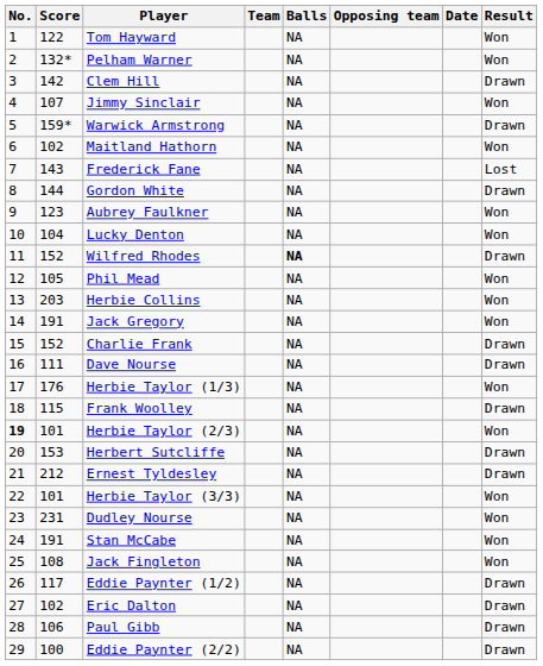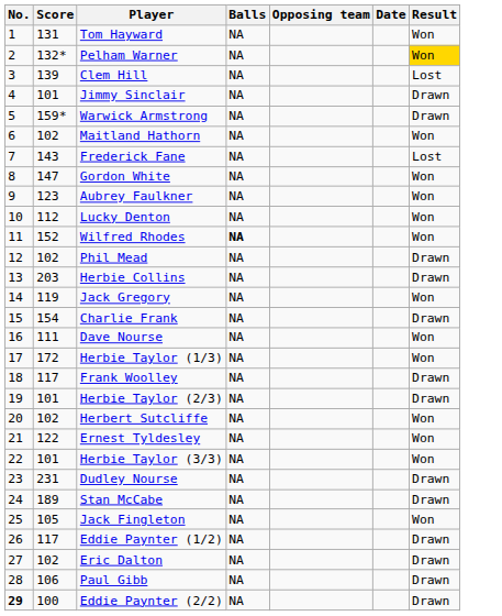 <table class="wikitable sortable" style="font-size:95%">
 <tr>
 <th>No.</th>
 <th>Score</th>
 <th>Player</th>
-<th>Team</th>
 <th>Balls</th>
 <th>Opposing team</th>
 <th>Date</th>
 <th>Result</th>
 </tr>
 <tr>
 <td>1</td>
-<td>122</td>
+<td>131</td>
 <td><a href='#'>Tom Hayward</a></td>
-<td></td>
 <td> NA</td>
 <td></td>
 <td></td>
 <td>Won</td>
 </tr>
 <tr>
 <td>2</td>
 <td>132*</td>
 <td><a href='#'>Pelham Warner</a></td>
-<td></td>
 <td> NA</td>
 <td></td>
 <td></td>
-<td>Won</td>
+<td style="background: gold;">Won</td>
 </tr>
 <tr>
 <td>3</td>
-<td>142</td>
+<td>139</td>
 <td><a href='#'>Clem Hill</a></td>
+<td> NA</td>
 <td></td>
+<td></td>
+<td>Lost</td>
+</tr>
+<tr>
+<td>4</td>
+<td>101</td>
+<td><a href='#'>Jimmy Sinclair</a></td>
 <td> NA</td>
 <td></td>
 <td></td>
 <td>Drawn</td>
 </tr>
 <tr>
-<td>4</td>
-<td>107</td>
-<td><a href='#'>Jimmy Sinclair</a></td>
-<td></td>
-<td> NA</td>
-<td></td>
-<td></td>
-<td>Won</td>
-</tr>
-<tr>
 <td>5</td>
 <td>159*</td>
 <td><a href='#'>Warwick Armstrong</a></td>
-<td></td>
 <td> NA</td>
 <td></td>
 <td></td>
 <td>Drawn</td>
 </tr>
 <tr>
 <td>6</td>
 <td>102</td>
 <td><a href='#'>Maitland Hathorn</a></td>
-<td></td>
 <td> NA</td>
 <td></td>
 <td></td>
 <td>Won</td>
 </tr>
 <tr>
 <td>7</td>
 <td>143</td>
 <td><a href='#'>Frederick Fane</a></td>
-<td></td>
 <td> NA</td>
 <td></td>
 <td></td>
 <td>Lost</td>
 </tr>
 <tr>
 <td>8</td>
-<td>144</td>
+<td>147</td>
 <td><a href='#'>Gordon White</a></td>
-<td></td>
 <td> NA</td>
 <td></td>
 <td></td>
-<td>Drawn</td>
+<td>Won</td>
 </tr>
 <tr>
 <td>9</td>
 <td>123</td>
 <td><a href='#'>Aubrey Faulkner</a></td>
-<td></td>
 <td> NA</td>
 <td></td>
 <td></td>
 <td>Won</td>
 </tr>
 <tr>
 <td>10</td>
-<td>104</td>
+<td>112</td>
 <td><a href='#'>Lucky Denton</a></td>
-<td></td>
 <td> NA</td>
 <td></td>
 <td></td>
 <td>Won</td>
 </tr>
 <tr>
 <td>11</td>
 <td>152</td>
 <td><a href='#'>Wilfred Rhodes</a></td>
+<td><strong> NA</strong></td>
 <td></td>
-<td><strong> NA</strong></td>
+<td></td>
+<td>Won</td>
+</tr>
+<tr>
+<td>12</td>
+<td>102</td>
+<td><a href='#'>Phil Mead</a></td>
+<td> NA</td>
 <td></td>
 <td></td>
 <td>Drawn</td>
 </tr>
 <tr>
-<td>12</td>
-<td>105</td>
-<td><a href='#'>Phil Mead</a></td>
-<td></td>
+<td>13</td>
+<td>203</td>
+<td><a href='#'>Herbie Collins</a></td>
 <td> NA</td>
 <td></td>
 <td></td>
-<td>Won</td>
-</tr>
-<tr>
-<td>13</td>
-<td>203</td>
-<td><a href='#'>Herbie Collins</a></td>
-<td></td>
-<td> NA</td>
-<td></td>
-<td></td>
-<td>Won</td>
+<td>Drawn</td>
 </tr>
 <tr>
 <td>14</td>
-<td>191</td>
+<td>119</td>
 <td><a href='#'>Jack Gregory</a></td>
-<td></td>
 <td> NA</td>
 <td></td>
 <td></td>
 <td>Won</td>
 </tr>
 <tr>
 <td>15</td>
-<td>152</td>
+<td>154</td>
 <td><a href='#'>Charlie Frank</a></td>
-<td></td>
 <td> NA</td>
 <td></td>
 <td></td>
 <td>Drawn</td>
 </tr>
 <tr>
 <td>16</td>
 <td>111</td>
 <td><a href='#'>Dave Nourse</a></td>
-<td></td>
 <td> NA</td>
 <td></td>
 <td></td>
-<td>Drawn</td>
+<td>Won</td>
 </tr>
 <tr>
 <td>17</td>
-<td>176</td>
+<td>172</td>
 <td><a href='#'>Herbie Taylor</a> (1/3)</td>
-<td></td>
 <td> NA</td>
 <td></td>
 <td></td>
 <td>Won</td>
 </tr>
 <tr>
 <td>18</td>
-<td>115</td>
+<td>117</td>
 <td><a href='#'>Frank Woolley</a></td>
-<td></td>
 <td> NA</td>
 <td></td>
 <td></td>
 <td>Drawn</td>
 </tr>
 <tr>
-<td><strong>19</strong></td>
+<td>19</td>
 <td>101</td>
 <td><a href='#'>Herbie Taylor</a> (2/3)</td>
+<td> NA</td>
 <td></td>
+<td></td>
+<td>Drawn</td>
+</tr>
+<tr>
+<td>20</td>
+<td>102</td>
+<td><a href='#'>Herbert Sutcliffe</a></td>
 <td> NA</td>
 <td></td>
 <td></td>
 <td>Won</td>
 </tr>
 <tr>
-<td>20</td>
-<td>153</td>
-<td><a href='#'>Herbert Sutcliffe</a></td>
-<td></td>
+<td>21</td>
+<td>122</td>
+<td><a href='#'>Ernest Tyldesley</a></td>
 <td> NA</td>
 <td></td>
 <td></td>
-<td>Drawn</td>
-</tr>
-<tr>
-<td>21</td>
-<td>212</td>
-<td><a href='#'>Ernest Tyldesley</a></td>
-<td></td>
-<td> NA</td>
-<td></td>
-<td></td>
-<td>Drawn</td>
+<td>Won</td>
 </tr>
 <tr>
 <td>22</td>
 <td>101</td>
 <td><a href='#'>Herbie Taylor</a> (3/3)</td>
-<td></td>
 <td> NA</td>
 <td></td>
 <td></td>
 <td>Won</td>
 </tr>
 <tr>
 <td>23</td>
 <td>231</td>
 <td><a href='#'>Dudley Nourse</a></td>
-<td></td>
 <td> NA</td>
 <td></td>
 <td></td>
-<td>Won</td>
+<td>Drawn</td>
 </tr>
 <tr>
 <td>24</td>
-<td>191</td>
+<td>189</td>
 <td><a href='#'>Stan McCabe</a></td>
-<td></td>
 <td> NA</td>
 <td></td>
 <td></td>
-<td>Won</td>
+<td>Drawn</td>
 </tr>
 <tr>
 <td>25</td>
-<td>108</td>
+<td>105</td>
 <td><a href='#'>Jack Fingleton</a></td>
-<td></td>
 <td> NA</td>
 <td></td>
 <td></td>
 <td>Won</td>
 </tr>
 <tr>
 <td>26</td>
 <td>117</td>
 <td><a href='#'>Eddie Paynter</a> (1/2)</td>
-<td></td>
 <td> NA</td>
 <td></td>
 <td></td>
 <td>Drawn</td>
 </tr>
 <tr>
 <td>27</td>
 <td>102</td>
 <td><a href='#'>Eric Dalton</a></td>
-<td></td>
 <td> NA</td>
 <td></td>
 <td></td>
 <td>Drawn</td>
 </tr>
 <tr>
 <td>28</td>
 <td>106</td>
 <td><a href='#'>Paul Gibb</a></td>
-<td></td>
 <td> NA</td>
 <td></td>
 <td></td>
 <td>Drawn</td>
 </tr>
 <tr>
-<td>29</td>
+<td><strong>29</strong></td>
 <td>100</td>
 <td><a href='#'>Eddie Paynter</a> (2/2)</td>
-<td></td>
 <td> NA</td>
 <td></td>
 <td></td>
 <td>Drawn</td>
 </tr>
 </table>
